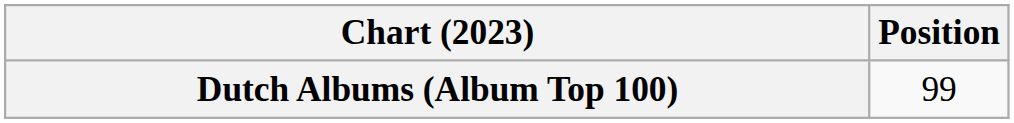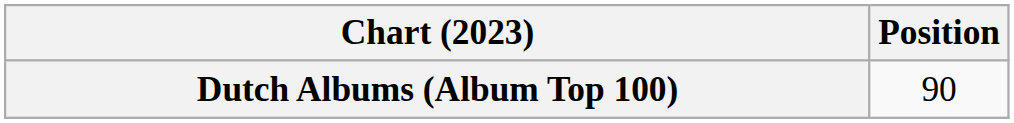 <table class="wikitable sortable plainrowheaders" style="text-align:center">
 <tr>
 <th scope="col" style="width:24em;">Chart (2023)</th>
 <th scope="col">Position</th>
 </tr>
 <tr>
 <th scope="row">Dutch Albums (Album Top 100)</th>
-<td>99</td>
+<td>90</td>
 </tr>
 </table>
